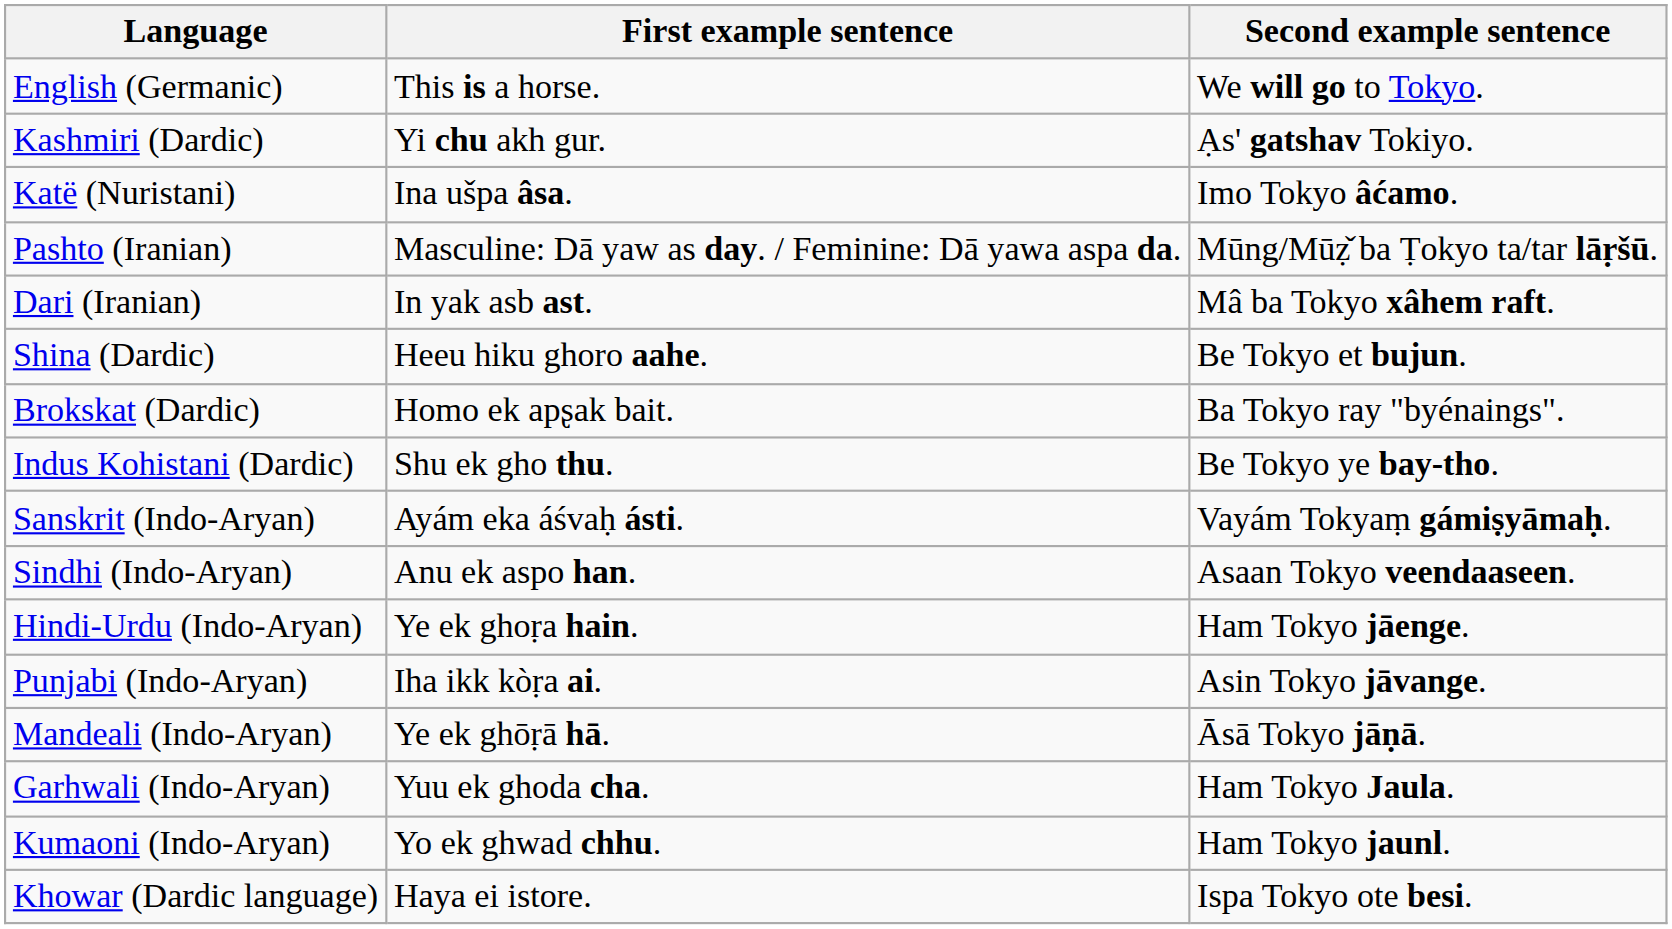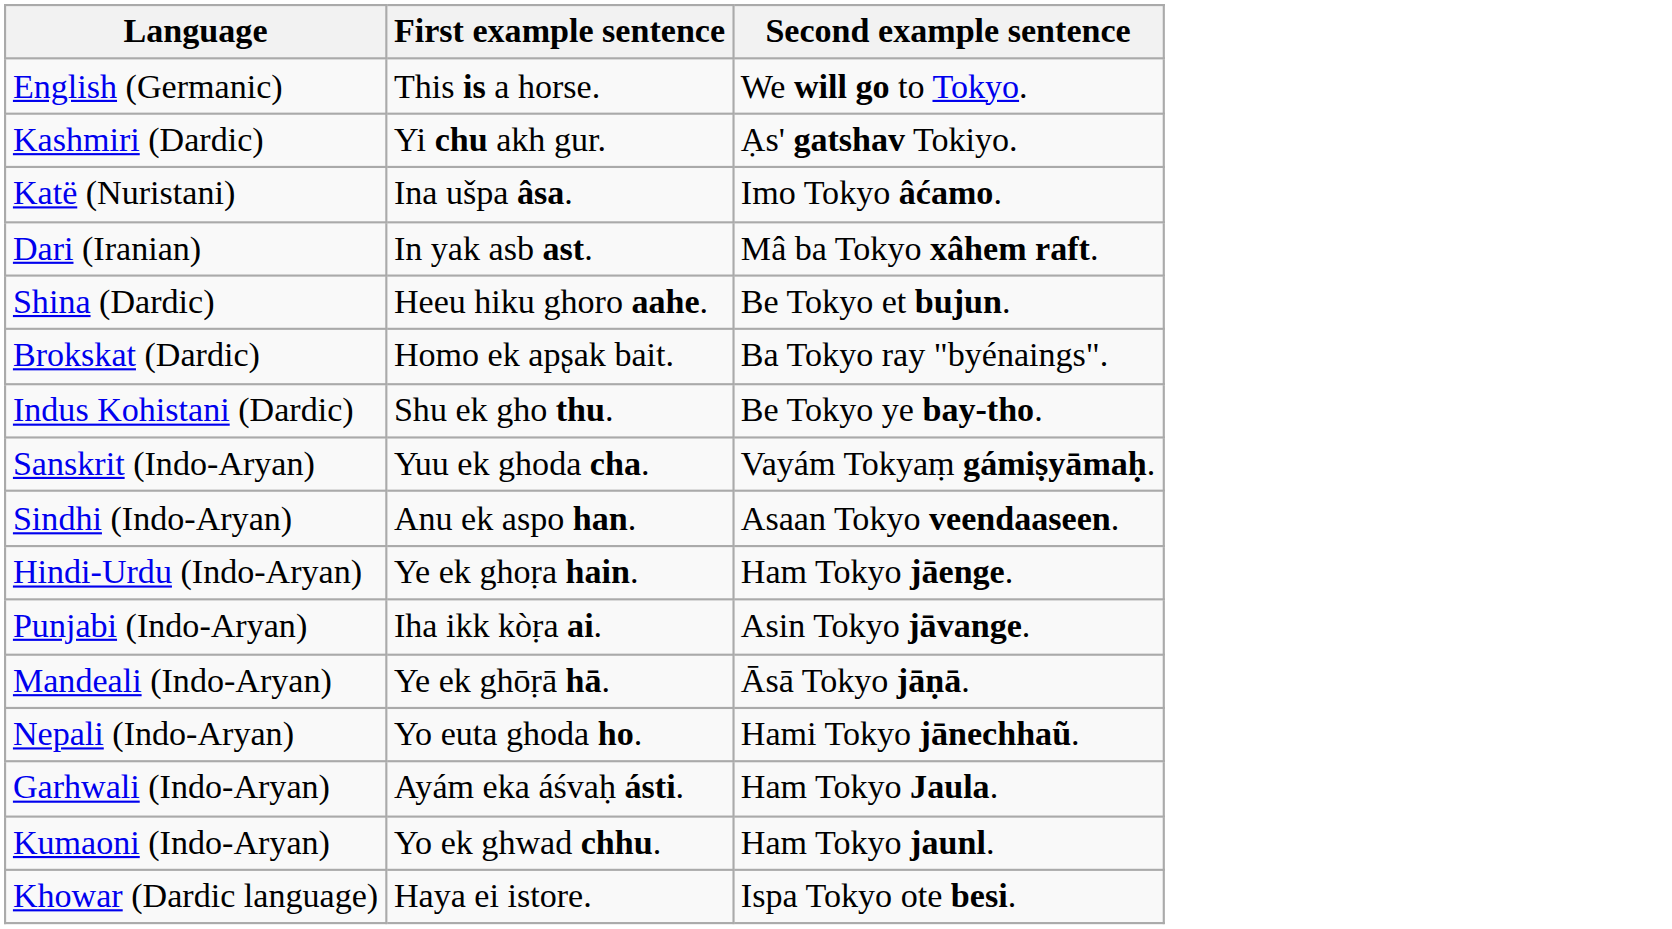 <table class="wikitable">
 <tr>
 <th>Language</th>
 <th>First example sentence</th>
 <th>Second example sentence</th>
 </tr>
 <tr>
 <td><a href='#'>English</a> (Germanic)</td>
 <td>This <strong>is</strong> a horse.</td>
 <td>We <strong>will go</strong> to <a href='#'>Tokyo</a>.</td>
 </tr>
 <tr>
 <td><a href='#'>Kashmiri</a> (Dardic)</td>
 <td>Yi <strong>chu</strong> akh gur.</td>
 <td>Ạs' <strong>gatshav</strong> Tokiyo.</td>
 </tr>
 <tr>
 <td><a href='#'>Katë</a> (Nuristani)</td>
 <td>Ina ušpa <strong>âsa</strong>.</td>
 <td>Imo Tokyo <strong>âćamo</strong>.</td>
-</tr>
-<tr>
-<td><a href='#'>Pashto</a> (Iranian)</td>
-<td>Masculine: Dā yaw as <strong>day</strong>. / Feminine: Dā yawa aspa <strong>da</strong>.</td>
-<td>Mūng/Mūẓ̌ ba Ṭokyo ta/tar <strong>lāṛšū</strong>.</td>
 </tr>
 <tr>
 <td><a href='#'>Dari</a> (Iranian)</td>
 <td>In yak asb <strong>ast</strong>.</td>
 <td>Mâ ba Tokyo <strong>xâhem raft</strong>.</td>
 </tr>
 <tr>
 <td><a href='#'>Shina</a> (Dardic)</td>
 <td>Heeu hiku ghoro <strong>aahe</strong>.</td>
 <td>Be Tokyo et <strong>bujun</strong>.</td>
 </tr>
 <tr>
 <td><a href='#'>Brokskat</a> (Dardic)</td>
 <td>Homo ek apʂak bait.</td>
 <td>Ba Tokyo ray "byénaings".</td>
 </tr>
 <tr>
 <td><a href='#'>Indus Kohistani</a> (Dardic)</td>
 <td>Shu ek gho <strong>thu</strong>.</td>
 <td>Be Tokyo ye <strong>bay-tho</strong>.</td>
 </tr>
 <tr>
 <td><a href='#'>Sanskrit</a> (Indo-Aryan)</td>
-<td>Ayám eka áśvaḥ <strong>ásti</strong>.</td>
+<td>Yuu ek ghoda <strong>cha</strong>.</td>
 <td>Vayám Tokyaṃ <strong>gámiṣyāmaḥ</strong>.</td>
 </tr>
 <tr>
 <td><a href='#'>Sindhi</a> (Indo-Aryan)</td>
 <td>Anu ek aspo <strong>han</strong>.</td>
 <td>Asaan Tokyo <strong>veendaaseen</strong>.</td>
 </tr>
 <tr>
 <td><a href='#'>Hindi-Urdu</a> (Indo-Aryan)</td>
 <td>Ye ek ghoṛa <strong>hain</strong>.</td>
 <td>Ham Tokyo <strong>jāenge</strong>.</td>
 </tr>
 <tr>
 <td><a href='#'>Punjabi</a> (Indo-Aryan)</td>
 <td>Iha ikk kòṛa <strong>ai</strong>.</td>
 <td>Asin Tokyo <strong>jāvange</strong>.</td>
 </tr>
 <tr>
 <td><a href='#'>Mandeali</a> (Indo-Aryan)</td>
 <td>Ye ek ghōṛā <strong>hā</strong>.</td>
 <td>Āsā Tokyo <strong>jāṇā</strong>.</td>
 </tr>
 <tr>
+<td><a href='#'>Nepali</a> (Indo-Aryan)</td>
+<td>Yo euta ghoda <strong>ho</strong>.</td>
+<td>Hami Tokyo <strong>jānechhaũ</strong>.</td>
+</tr>
+<tr>
 <td><a href='#'>Garhwali</a> (Indo-Aryan)</td>
-<td>Yuu ek ghoda <strong>cha</strong>.</td>
+<td>Ayám eka áśvaḥ <strong>ásti</strong>.</td>
 <td>Ham Tokyo <strong>Jaula</strong>.</td>
 </tr>
 <tr>
 <td><a href='#'>Kumaoni</a> (Indo-Aryan)</td>
 <td>Yo ek ghwad <strong>chhu</strong>.</td>
 <td>Ham Tokyo <strong>jaunl</strong>.</td>
 </tr>
 <tr>
 <td><a href='#'>Khowar</a> (Dardic language)</td>
 <td>Haya ei istore.</td>
 <td>Ispa Tokyo ote <strong>besi</strong>.</td>
 </tr>
 </table>
